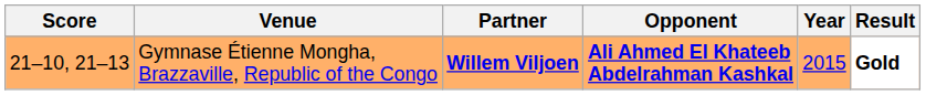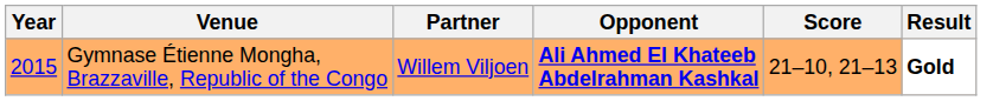 <table class="sortable wikitable" style="font-size: 90%;">
 <tr>
-<th>Score</th>
+<th>Year</th>
 <th>Venue</th>
 <th>Partner</th>
 <th>Opponent</th>
-<th>Year</th>
+<th>Score</th>
 <th>Result</th>
 </tr>
 <tr style="background:#FFB069">
+<td align="center"><a href='#'>2015</a></td>
+<td align="left">Gymnase Étienne Mongha,<br><a href='#'>Brazzaville</a>, <a href='#'>Republic of the Congo</a></td>
+<td align="left"> <a href='#'>Willem Viljoen</a></td>
+<td align="left"><strong> <a href='#'>Ali Ahmed El Khateeb</a> <br>  <a href='#'>Abdelrahman Kashkal</a></strong></td>
 <td align="left">21–10, 21–13</td>
-<td align="left">Gymnase Étienne Mongha,<br><a href='#'>Brazzaville</a>, <a href='#'>Republic of the Congo</a></td>
-<td align="left"><strong> <a href='#'>Willem Viljoen</a></strong></td>
-<td align="left"><strong> <a href='#'>Ali Ahmed El Khateeb</a> <br>  <a href='#'>Abdelrahman Kashkal</a></strong></td>
-<td align="center"><a href='#'>2015</a></td>
 <td style="text-align:left; background:white"> <strong>Gold</strong></td>
 </tr>
 </table>
